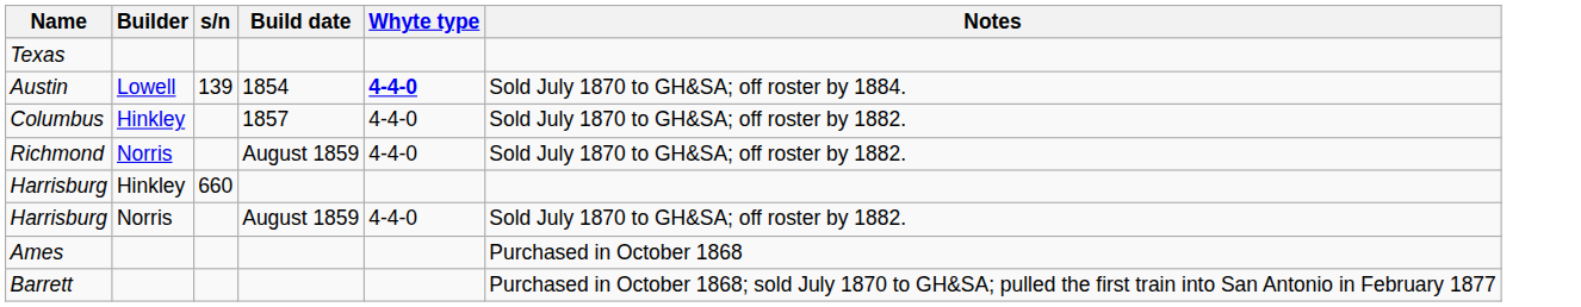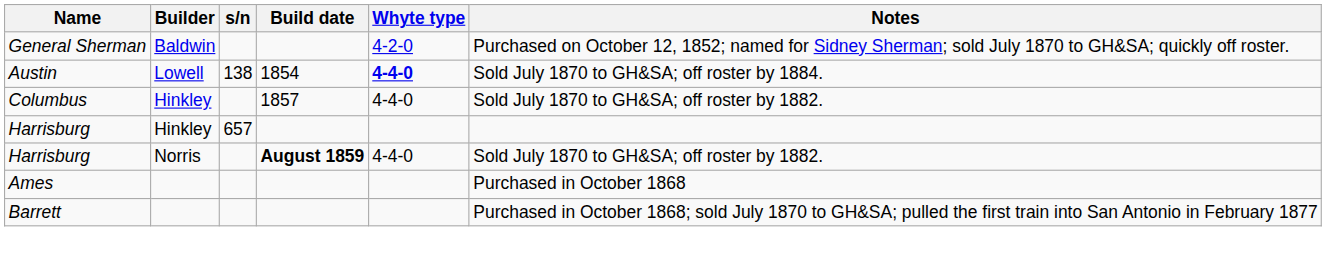 <table class="wikitable">
 <tr>
 <th>Name</th>
 <th>Builder</th>
 <th>s/n</th>
 <th>Build date</th>
 <th><a href='#'>Whyte type</a></th>
 <th>Notes</th>
 </tr>
 <tr>
-<td><em>Texas</em></td>
+<td><em>General Sherman</em></td>
+<td><a href='#'>Baldwin</a></td>
 <td></td>
 <td></td>
-<td></td>
-<td></td>
-<td></td>
+<td><a href='#'>4-2-0</a></td>
+<td>Purchased on October 12, 1852; named for <a href='#'>Sidney Sherman</a>; sold July 1870 to GH&SA; quickly off roster.</td>
 </tr>
 <tr>
 <td><em>Austin</em></td>
 <td><a href='#'>Lowell</a></td>
-<td>139</td>
+<td>138</td>
 <td>1854</td>
 <td><strong><a href='#'>4-4-0</a></strong></td>
 <td>Sold July 1870 to GH&SA; off roster by 1884.</td>
 </tr>
 <tr>
 <td><em>Columbus</em></td>
 <td><a href='#'>Hinkley</a></td>
 <td></td>
 <td>1857</td>
 <td>4-4-0</td>
 <td>Sold July 1870 to GH&SA; off roster by 1882.</td>
 </tr>
 <tr>
-<td><em>Richmond</em></td>
-<td><a href='#'>Norris</a></td>
-<td></td>
-<td>August 1859</td>
-<td>4-4-0</td>
-<td>Sold July 1870 to GH&SA; off roster by 1882.</td>
-</tr>
-<tr>
 <td><em>Harrisburg</em></td>
 <td>Hinkley</td>
-<td>660</td>
+<td>657</td>
 <td></td>
 <td></td>
 <td></td>
 </tr>
 <tr>
 <td><em>Harrisburg</em></td>
 <td>Norris</td>
 <td></td>
-<td>August 1859</td>
+<td><strong>August 1859</strong></td>
 <td>4-4-0</td>
 <td>Sold July 1870 to GH&SA; off roster by 1882.</td>
 </tr>
 <tr>
 <td><em>Ames</em></td>
 <td></td>
 <td></td>
 <td></td>
 <td></td>
 <td>Purchased in October 1868</td>
 </tr>
 <tr>
 <td><em>Barrett</em></td>
 <td></td>
 <td></td>
 <td></td>
 <td></td>
 <td>Purchased in October 1868; sold July 1870 to GH&SA; pulled the first train into San Antonio in February 1877</td>
 </tr>
 </table>
